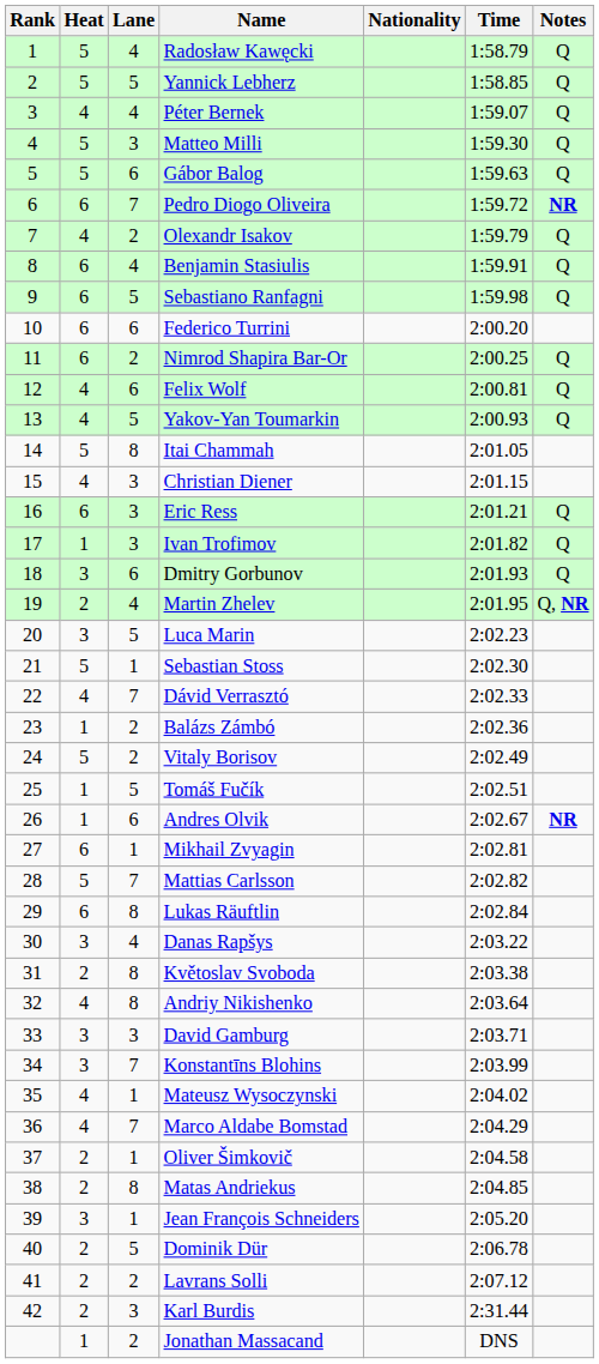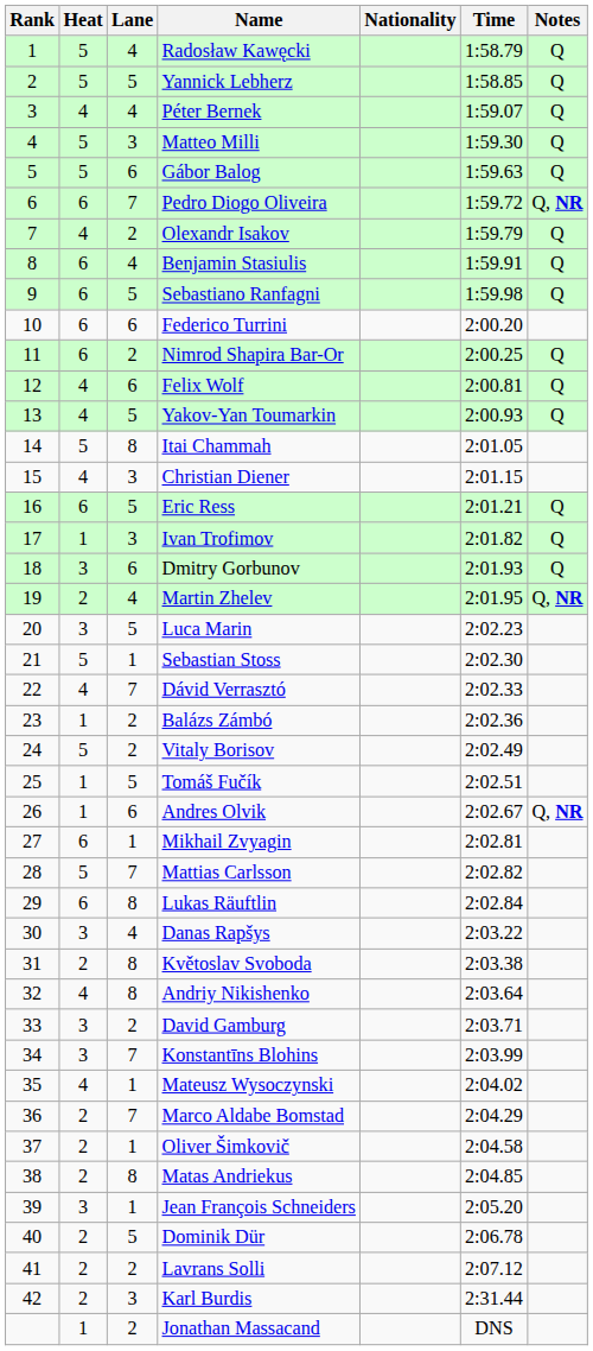 <table class="wikitable sortable" style="text-align:center">
 <tr>
 <th>Rank</th>
 <th>Heat</th>
 <th>Lane</th>
 <th>Name</th>
 <th>Nationality</th>
 <th>Time</th>
 <th>Notes</th>
 </tr>
 <tr bgcolor=ccffcc>
 <td>1</td>
 <td>5</td>
 <td>4</td>
 <td align=left><a href='#'>Radosław Kawęcki</a></td>
 <td align=left></td>
 <td>1:58.79</td>
 <td>Q</td>
 </tr>
 <tr bgcolor=ccffcc>
 <td>2</td>
 <td>5</td>
 <td>5</td>
 <td align=left><a href='#'>Yannick Lebherz</a></td>
 <td align=left></td>
 <td>1:58.85</td>
 <td>Q</td>
 </tr>
 <tr bgcolor=ccffcc>
 <td>3</td>
 <td>4</td>
 <td>4</td>
 <td align=left><a href='#'>Péter Bernek</a></td>
 <td align=left></td>
 <td>1:59.07</td>
 <td>Q</td>
 </tr>
 <tr bgcolor=ccffcc>
 <td>4</td>
 <td>5</td>
 <td>3</td>
 <td align=left><a href='#'>Matteo Milli</a></td>
 <td align=left></td>
 <td>1:59.30</td>
 <td>Q</td>
 </tr>
 <tr bgcolor=ccffcc>
 <td>5</td>
 <td>5</td>
 <td>6</td>
 <td align=left><a href='#'>Gábor Balog</a></td>
 <td align=left></td>
 <td>1:59.63</td>
 <td>Q</td>
 </tr>
 <tr bgcolor=ccffcc>
 <td>6</td>
 <td>6</td>
 <td>7</td>
 <td align=left><a href='#'>Pedro Diogo Oliveira</a></td>
 <td align=left></td>
 <td>1:59.72</td>
-<td><strong><a href='#'>NR</a></strong></td>
+<td>Q, <strong><a href='#'>NR</a></strong></td>
 </tr>
 <tr bgcolor=ccffcc>
 <td>7</td>
 <td>4</td>
 <td>2</td>
 <td align=left><a href='#'>Olexandr Isakov</a></td>
 <td align=left></td>
 <td>1:59.79</td>
 <td>Q</td>
 </tr>
 <tr bgcolor=ccffcc>
 <td>8</td>
 <td>6</td>
 <td>4</td>
 <td align=left><a href='#'>Benjamin Stasiulis</a></td>
 <td align=left></td>
 <td>1:59.91</td>
 <td>Q</td>
 </tr>
 <tr bgcolor=ccffcc>
 <td>9</td>
 <td>6</td>
 <td>5</td>
 <td align=left><a href='#'>Sebastiano Ranfagni</a></td>
 <td align=left></td>
 <td>1:59.98</td>
 <td>Q</td>
 </tr>
 <tr>
 <td>10</td>
 <td>6</td>
 <td>6</td>
 <td align=left><a href='#'>Federico Turrini</a></td>
 <td align=left></td>
 <td>2:00.20</td>
 <td></td>
 </tr>
 <tr bgcolor=ccffcc>
 <td>11</td>
 <td>6</td>
 <td>2</td>
 <td align=left><a href='#'>Nimrod Shapira Bar-Or</a></td>
 <td align=left></td>
 <td>2:00.25</td>
 <td>Q</td>
 </tr>
 <tr bgcolor=ccffcc>
 <td>12</td>
 <td>4</td>
 <td>6</td>
 <td align=left><a href='#'>Felix Wolf</a></td>
 <td align=left></td>
 <td>2:00.81</td>
 <td>Q</td>
 </tr>
 <tr bgcolor=ccffcc>
 <td>13</td>
 <td>4</td>
 <td>5</td>
 <td align=left><a href='#'>Yakov-Yan Toumarkin</a></td>
 <td align=left></td>
 <td>2:00.93</td>
 <td>Q</td>
 </tr>
 <tr>
 <td>14</td>
 <td>5</td>
 <td>8</td>
 <td align=left><a href='#'>Itai Chammah</a></td>
 <td align=left></td>
 <td>2:01.05</td>
 <td></td>
 </tr>
 <tr>
 <td>15</td>
 <td>4</td>
 <td>3</td>
 <td align=left><a href='#'>Christian Diener</a></td>
 <td align=left></td>
 <td>2:01.15</td>
 <td></td>
 </tr>
 <tr bgcolor=ccffcc>
 <td>16</td>
 <td>6</td>
-<td>3</td>
+<td>5</td>
 <td align=left><a href='#'>Eric Ress</a></td>
 <td align=left></td>
 <td>2:01.21</td>
 <td>Q</td>
 </tr>
 <tr bgcolor=ccffcc>
 <td>17</td>
 <td>1</td>
 <td>3</td>
 <td align=left><a href='#'>Ivan Trofimov</a></td>
 <td align=left></td>
 <td>2:01.82</td>
 <td>Q</td>
 </tr>
 <tr bgcolor=ccffcc>
 <td>18</td>
 <td>3</td>
 <td>6</td>
 <td align=left>Dmitry Gorbunov</td>
 <td align=left></td>
 <td>2:01.93</td>
 <td>Q</td>
 </tr>
 <tr bgcolor=ccffcc>
 <td>19</td>
 <td>2</td>
 <td>4</td>
 <td align=left><a href='#'>Martin Zhelev</a></td>
 <td align=left></td>
 <td>2:01.95</td>
 <td>Q, <strong><a href='#'>NR</a></strong></td>
 </tr>
 <tr>
 <td>20</td>
 <td>3</td>
 <td>5</td>
 <td align=left><a href='#'>Luca Marin</a></td>
 <td align=left></td>
 <td>2:02.23</td>
 <td></td>
 </tr>
 <tr>
 <td>21</td>
 <td>5</td>
 <td>1</td>
 <td align=left><a href='#'>Sebastian Stoss</a></td>
 <td align=left></td>
 <td>2:02.30</td>
 <td></td>
 </tr>
 <tr>
 <td>22</td>
 <td>4</td>
 <td>7</td>
 <td align=left><a href='#'>Dávid Verrasztó</a></td>
 <td align=left></td>
 <td>2:02.33</td>
 <td></td>
 </tr>
 <tr>
 <td>23</td>
 <td>1</td>
 <td>2</td>
 <td align=left><a href='#'>Balázs Zámbó</a></td>
 <td align=left></td>
 <td>2:02.36</td>
 <td></td>
 </tr>
 <tr>
 <td>24</td>
 <td>5</td>
 <td>2</td>
 <td align=left><a href='#'>Vitaly Borisov</a></td>
 <td align=left></td>
 <td>2:02.49</td>
 <td></td>
 </tr>
 <tr>
 <td>25</td>
 <td>1</td>
 <td>5</td>
 <td align=left><a href='#'>Tomáš Fučík</a></td>
 <td align=left></td>
 <td>2:02.51</td>
 <td></td>
 </tr>
 <tr>
 <td>26</td>
 <td>1</td>
 <td>6</td>
 <td align=left><a href='#'>Andres Olvik</a></td>
 <td align=left></td>
 <td>2:02.67</td>
-<td><strong><a href='#'>NR</a></strong></td>
+<td>Q, <strong><a href='#'>NR</a></strong></td>
 </tr>
 <tr>
 <td>27</td>
 <td>6</td>
 <td>1</td>
 <td align=left><a href='#'>Mikhail Zvyagin</a></td>
 <td align=left></td>
 <td>2:02.81</td>
 <td></td>
 </tr>
 <tr>
 <td>28</td>
 <td>5</td>
 <td>7</td>
 <td align=left><a href='#'>Mattias Carlsson</a></td>
 <td align=left></td>
 <td>2:02.82</td>
 <td></td>
 </tr>
 <tr>
 <td>29</td>
 <td>6</td>
 <td>8</td>
 <td align=left><a href='#'>Lukas Räuftlin</a></td>
 <td align=left></td>
 <td>2:02.84</td>
 <td></td>
 </tr>
 <tr>
 <td>30</td>
 <td>3</td>
 <td>4</td>
 <td align=left><a href='#'>Danas Rapšys</a></td>
 <td align=left></td>
 <td>2:03.22</td>
 <td></td>
 </tr>
 <tr>
 <td>31</td>
 <td>2</td>
 <td>8</td>
 <td align=left><a href='#'>Květoslav Svoboda</a></td>
 <td align=left></td>
 <td>2:03.38</td>
 <td></td>
 </tr>
 <tr>
 <td>32</td>
 <td>4</td>
 <td>8</td>
 <td align=left><a href='#'>Andriy Nikishenko</a></td>
 <td align=left></td>
 <td>2:03.64</td>
 <td></td>
 </tr>
 <tr>
 <td>33</td>
 <td>3</td>
-<td>3</td>
+<td>2</td>
 <td align=left><a href='#'>David Gamburg</a></td>
 <td align=left></td>
 <td>2:03.71</td>
 <td></td>
 </tr>
 <tr>
 <td>34</td>
 <td>3</td>
 <td>7</td>
 <td align=left><a href='#'>Konstantīns Blohins</a></td>
 <td align=left></td>
 <td>2:03.99</td>
 <td></td>
 </tr>
 <tr>
 <td>35</td>
 <td>4</td>
 <td>1</td>
 <td align=left><a href='#'>Mateusz Wysoczynski</a></td>
 <td align=left></td>
 <td>2:04.02</td>
 <td></td>
 </tr>
 <tr>
 <td>36</td>
-<td>4</td>
+<td>2</td>
 <td>7</td>
 <td align=left><a href='#'>Marco Aldabe Bomstad</a></td>
 <td align=left></td>
 <td>2:04.29</td>
 <td></td>
 </tr>
 <tr>
 <td>37</td>
 <td>2</td>
 <td>1</td>
 <td align=left><a href='#'>Oliver Šimkovič</a></td>
 <td align=left></td>
 <td>2:04.58</td>
 <td></td>
 </tr>
 <tr>
 <td>38</td>
 <td>2</td>
 <td>8</td>
 <td align=left><a href='#'>Matas Andriekus</a></td>
 <td align=left></td>
 <td>2:04.85</td>
 <td></td>
 </tr>
 <tr>
 <td>39</td>
 <td>3</td>
 <td>1</td>
 <td align=left><a href='#'>Jean François Schneiders</a></td>
 <td align=left></td>
 <td>2:05.20</td>
 <td></td>
 </tr>
 <tr>
 <td>40</td>
 <td>2</td>
 <td>5</td>
 <td align=left><a href='#'>Dominik Dür</a></td>
 <td align=left></td>
 <td>2:06.78</td>
 <td></td>
 </tr>
 <tr>
 <td>41</td>
 <td>2</td>
 <td>2</td>
 <td align=left><a href='#'>Lavrans Solli</a></td>
 <td align=left></td>
 <td>2:07.12</td>
 <td></td>
 </tr>
 <tr>
 <td>42</td>
 <td>2</td>
 <td>3</td>
 <td align=left><a href='#'>Karl Burdis</a></td>
 <td align=left></td>
 <td>2:31.44</td>
 <td></td>
 </tr>
 <tr>
 <td></td>
 <td>1</td>
 <td>2</td>
 <td align=left><a href='#'>Jonathan Massacand</a></td>
 <td align=left></td>
 <td>DNS</td>
 <td></td>
 </tr>
 </table>
